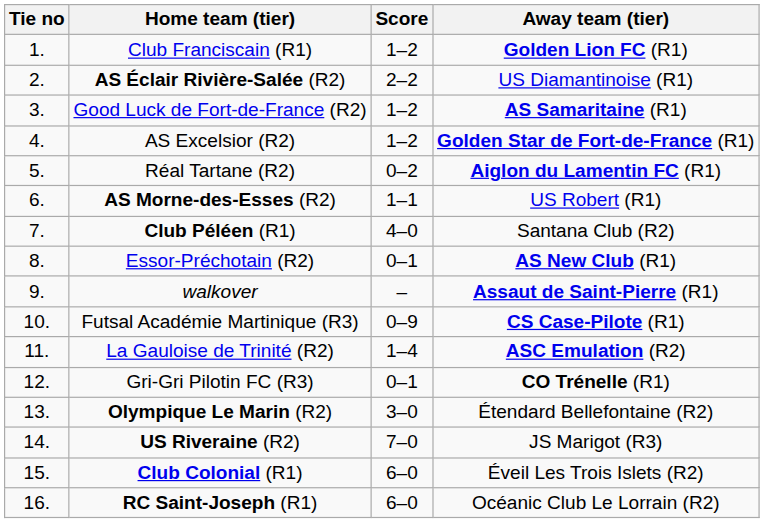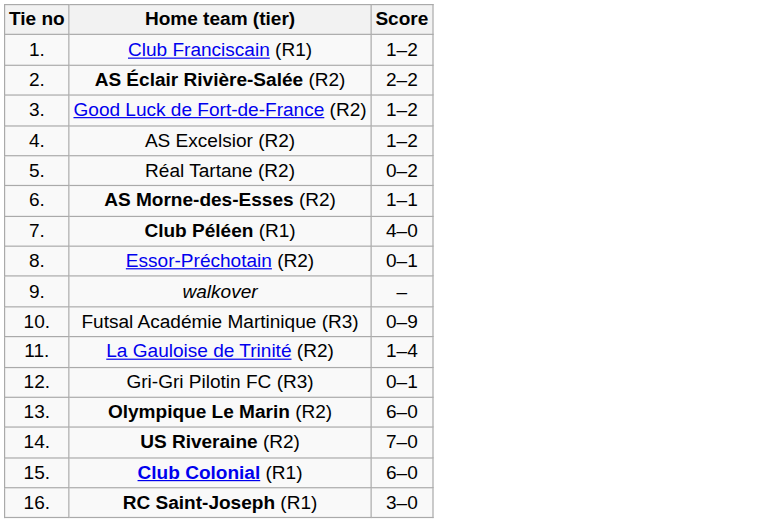 <table class="wikitable" style="text-align: center">
 <tr>
 <th>Tie no</th>
 <th>Home team (tier)</th>
 <th>Score</th>
-<th>Away team (tier)</th>
 </tr>
 <tr>
 <td>1.</td>
 <td> <a href='#'>Club Franciscain</a> (R1)</td>
 <td>1–2</td>
-<td><strong><a href='#'>Golden Lion FC</a></strong> (R1) </td>
 </tr>
 <tr>
 <td>2.</td>
 <td> <strong>AS Éclair Rivière-Salée</strong> (R2)</td>
 <td>2–2 </td>
-<td><a href='#'>US Diamantinoise</a> (R1) </td>
 </tr>
 <tr>
 <td>3.</td>
 <td> <a href='#'>Good Luck de Fort-de-France</a> (R2)</td>
 <td>1–2</td>
-<td><strong><a href='#'>AS Samaritaine</a></strong> (R1) </td>
 </tr>
 <tr>
 <td>4.</td>
 <td> AS Excelsior (R2)</td>
 <td>1–2</td>
-<td><strong><a href='#'>Golden Star de Fort-de-France</a></strong> (R1) </td>
 </tr>
 <tr>
 <td>5.</td>
 <td> Réal Tartane (R2)</td>
 <td>0–2</td>
-<td><strong><a href='#'>Aiglon du Lamentin FC</a></strong> (R1) </td>
 </tr>
 <tr>
 <td>6.</td>
 <td> <strong>AS Morne-des-Esses</strong> (R2)</td>
 <td>1–1 </td>
-<td><a href='#'>US Robert</a> (R1) </td>
 </tr>
 <tr>
 <td>7.</td>
 <td> <strong>Club Péléen</strong> (R1)</td>
 <td>4–0</td>
-<td>Santana Club (R2) </td>
 </tr>
 <tr>
 <td>8.</td>
 <td> <a href='#'>Essor-Préchotain</a> (R2)</td>
 <td>0–1</td>
-<td><strong><a href='#'>AS New Club</a></strong> (R1) </td>
 </tr>
 <tr>
 <td>9.</td>
 <td><em>walkover</em></td>
 <td>–</td>
-<td><strong><a href='#'>Assaut de Saint-Pierre</a></strong> (R1) </td>
 </tr>
 <tr>
 <td>10.</td>
 <td> Futsal Académie Martinique (R3)</td>
 <td>0–9</td>
-<td><strong><a href='#'>CS Case-Pilote</a></strong> (R1) </td>
 </tr>
 <tr>
 <td>11.</td>
 <td> <a href='#'>La Gauloise de Trinité</a> (R2)</td>
 <td>1–4</td>
-<td><strong><a href='#'>ASC Emulation</a></strong> (R2) </td>
 </tr>
 <tr>
 <td>12.</td>
 <td> Gri-Gri Pilotin FC (R3)</td>
 <td>0–1</td>
-<td><strong>CO Trénelle</strong> (R1) </td>
 </tr>
 <tr>
 <td>13.</td>
 <td> <strong>Olympique Le Marin</strong> (R2)</td>
-<td>3–0</td>
-<td>Étendard Bellefontaine (R2) </td>
+<td>6–0</td>
 </tr>
 <tr>
 <td>14.</td>
 <td> <strong>US Riveraine</strong> (R2)</td>
 <td>7–0</td>
-<td>JS Marigot (R3) </td>
 </tr>
 <tr>
 <td>15.</td>
 <td> <strong><a href='#'>Club Colonial</a></strong> (R1)</td>
 <td>6–0</td>
-<td>Éveil Les Trois Islets (R2) </td>
 </tr>
 <tr>
 <td>16.</td>
 <td> <strong>RC Saint-Joseph</strong> (R1)</td>
-<td>6–0</td>
-<td>Océanic Club Le Lorrain (R2) </td>
+<td>3–0</td>
 </tr>
 </table>
